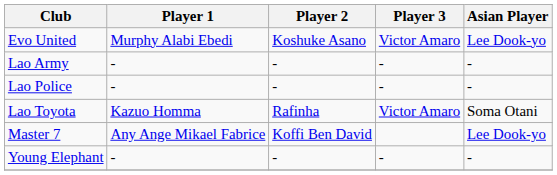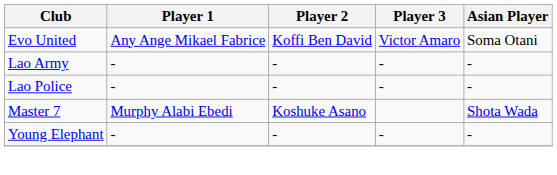 <table class="wikitable sortable" style="font-size:100%;">
 <tr>
 <th>Club</th>
 <th>Player 1</th>
 <th>Player 2</th>
 <th>Player 3</th>
 <th>Asian Player</th>
 </tr>
 <tr>
 <td><a href='#'>Evo United</a></td>
-<td> <a href='#'>Murphy Alabi Ebedi</a></td>
-<td> <a href='#'>Koshuke Asano</a></td>
+<td> <a href='#'>Any Ange Mikael Fabrice</a></td>
+<td> <a href='#'>Koffi Ben David</a></td>
 <td> <a href='#'>Victor Amaro</a></td>
-<td> <a href='#'>Lee Dook-yo</a></td>
+<td> Soma Otani</td>
 </tr>
 <tr>
 <td><a href='#'>Lao Army</a></td>
 <td>-</td>
 <td>-</td>
 <td>-</td>
 <td>-</td>
 </tr>
 <tr>
 <td><a href='#'>Lao Police</a></td>
 <td>-</td>
 <td>-</td>
 <td>-</td>
 <td>-</td>
 </tr>
 <tr>
-<td><a href='#'>Lao Toyota</a></td>
-<td> <a href='#'>Kazuo Homma</a></td>
-<td> <a href='#'>Rafinha</a></td>
-<td> <a href='#'>Victor Amaro</a></td>
-<td> Soma Otani</td>
-</tr>
-<tr>
 <td><a href='#'>Master 7</a></td>
-<td> <a href='#'>Any Ange Mikael Fabrice</a></td>
-<td> <a href='#'>Koffi Ben David</a></td>
+<td> <a href='#'>Murphy Alabi Ebedi</a></td>
+<td> <a href='#'>Koshuke Asano</a></td>
 <td></td>
-<td> <a href='#'>Lee Dook-yo</a></td>
+<td> <a href='#'>Shota Wada</a></td>
 </tr>
 <tr>
 <td><a href='#'>Young Elephant</a></td>
 <td>-</td>
 <td>-</td>
 <td>-</td>
 <td>-</td>
 </tr>
 <tr>
 </tr>
 </table>
